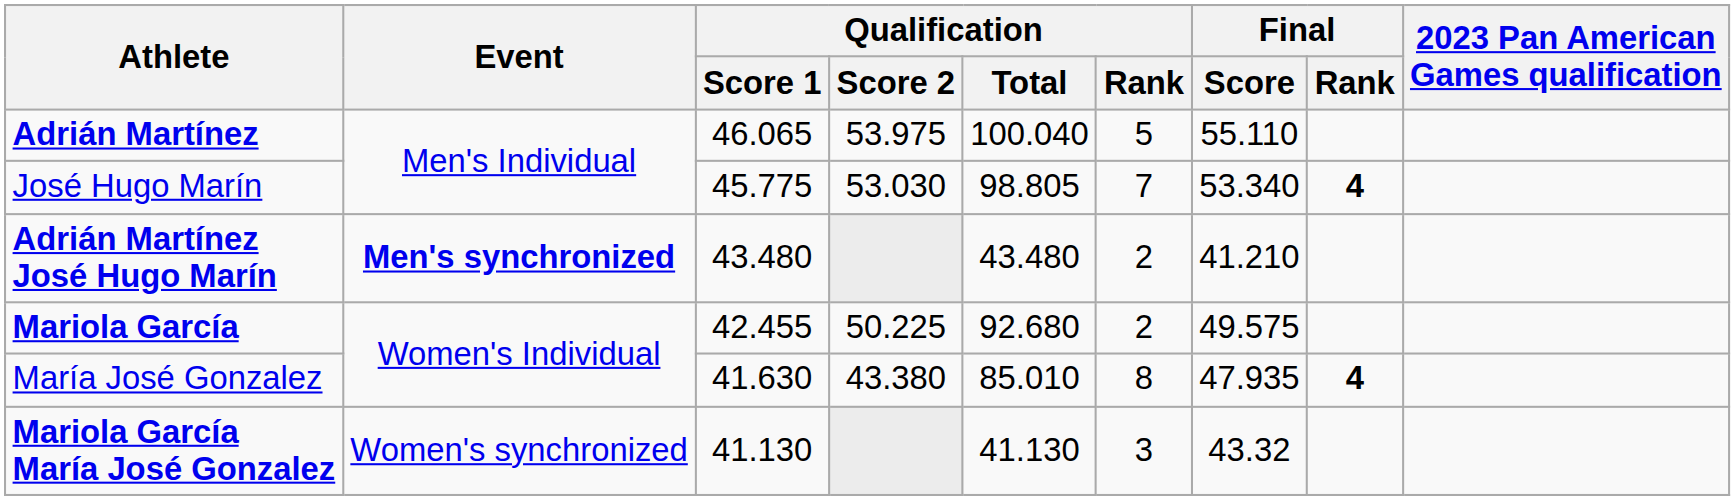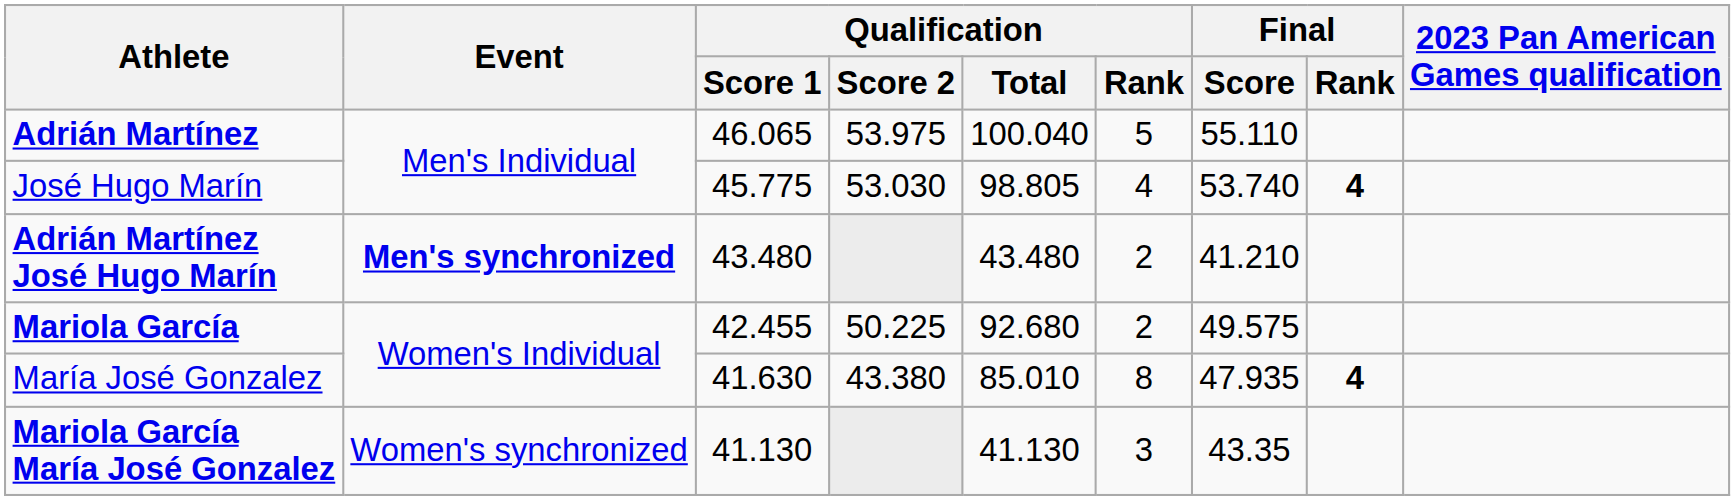 <table class="wikitable">
 <tr>
 <th rowspan="2">Athlete</th>
 <th rowspan="2">Event</th>
 <th colspan="4">Qualification</th>
 <th colspan="2">Final</th>
 <th rowspan="2"><a href='#'>2023 Pan American <br> Games qualification</a></th>
 </tr>
 <tr>
 <th>Score 1</th>
 <th>Score 2</th>
 <th>Total</th>
 <th>Rank</th>
 <th>Score</th>
 <th>Rank</th>
 </tr>
 <tr align="center">
 <td style="white-space: nowrap;" align="left"><a href='#'><strong>Adrián Martínez</strong></a></td>
 <td rowspan="2"><a href='#'>Men's Individual</a></td>
 <td>46.065</td>
 <td>53.975</td>
 <td>100.040</td>
 <td>5</td>
 <td>55.110</td>
 <td></td>
 <td></td>
 </tr>
 <tr align="center">
 <td style="white-space: nowrap;" align="left"><a href='#'>José Hugo Marín</a></td>
 <td>45.775</td>
 <td>53.030</td>
 <td>98.805</td>
-<td>7</td>
-<td>53.340</td>
+<td>4</td>
+<td>53.740</td>
 <td><strong>4</strong></td>
 <td></td>
 </tr>
 <tr align="center">
 <td style="white-space: nowrap;" align="left"><strong><a href='#'>Adrián Martínez</a><br><a href='#'>José Hugo Marín</a></strong></td>
 <td><strong><a href='#'>Men's synchronized</a></strong></td>
 <td>43.480</td>
 <td style="background: #ECECEC; vertical-align: middle; text-align: center; " class="table-cast"></td>
 <td>43.480</td>
 <td>2</td>
 <td>41.210</td>
 <td><strong></strong></td>
 <td></td>
 </tr>
 <tr align="center">
 <td style="white-space: nowrap;" align="left"><strong><a href='#'>Mariola García</a></strong></td>
 <td rowspan="2"><a href='#'>Women's Individual</a></td>
 <td>42.455</td>
 <td>50.225</td>
 <td>92.680</td>
 <td>2</td>
 <td>49.575</td>
 <td><strong></strong></td>
 <td></td>
 </tr>
 <tr align="center">
 <td style="white-space: nowrap;" align="left"><a href='#'>María José Gonzalez</a></td>
 <td>41.630</td>
 <td>43.380</td>
 <td>85.010</td>
 <td>8</td>
 <td>47.935</td>
 <td><strong>4</strong></td>
 <td></td>
 </tr>
 <tr align="center">
 <td style="white-space: nowrap;" align="left"><strong><a href='#'>Mariola García</a><br><a href='#'>María José Gonzalez</a></strong></td>
 <td><a href='#'>Women's synchronized</a></td>
 <td>41.130</td>
 <td style="background: #ECECEC; vertical-align: middle; text-align: center; " class="table-cast"></td>
 <td>41.130</td>
 <td>3</td>
-<td>43.32</td>
+<td>43.35</td>
 <td></td>
 <td></td>
 </tr>
 </table>
